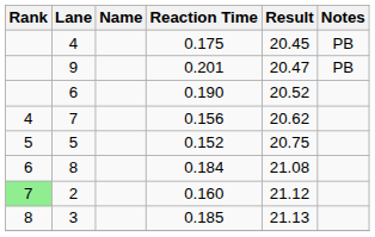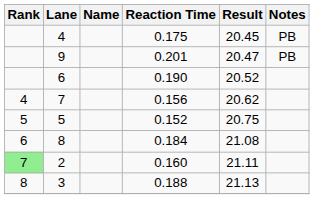 <table class="wikitable" style="text-align:center">
 <tr>
 <th>Rank</th>
 <th>Lane</th>
 <th>Name</th>
 <th>Reaction Time</th>
 <th>Result</th>
 <th>Notes</th>
 </tr>
 <tr>
 <td></td>
 <td>4</td>
 <td align="left"></td>
 <td>0.175</td>
 <td>20.45</td>
 <td>PB</td>
 </tr>
 <tr>
 <td></td>
 <td>9</td>
 <td align="left"></td>
 <td>0.201</td>
 <td>20.47</td>
 <td>PB</td>
 </tr>
 <tr>
 <td></td>
 <td>6</td>
 <td align="left"></td>
 <td>0.190</td>
 <td>20.52</td>
 <td></td>
 </tr>
 <tr>
 <td>4</td>
 <td>7</td>
 <td align="left"></td>
 <td>0.156</td>
 <td>20.62</td>
 <td></td>
 </tr>
 <tr>
 <td>5</td>
 <td>5</td>
 <td align="left"></td>
 <td>0.152</td>
 <td>20.75</td>
 <td></td>
 </tr>
 <tr>
 <td>6</td>
 <td>8</td>
 <td align="left"></td>
 <td>0.184</td>
 <td>21.08</td>
 <td></td>
 </tr>
 <tr>
 <td style="background: lightgreen;">7</td>
 <td>2</td>
 <td align="left"></td>
 <td>0.160</td>
-<td>21.12</td>
+<td>21.11</td>
 <td></td>
 </tr>
 <tr>
 <td>8</td>
 <td>3</td>
 <td align="left"></td>
-<td>0.185</td>
+<td>0.188</td>
 <td>21.13</td>
 <td></td>
 </tr>
 <tr>
 </tr>
 </table>
